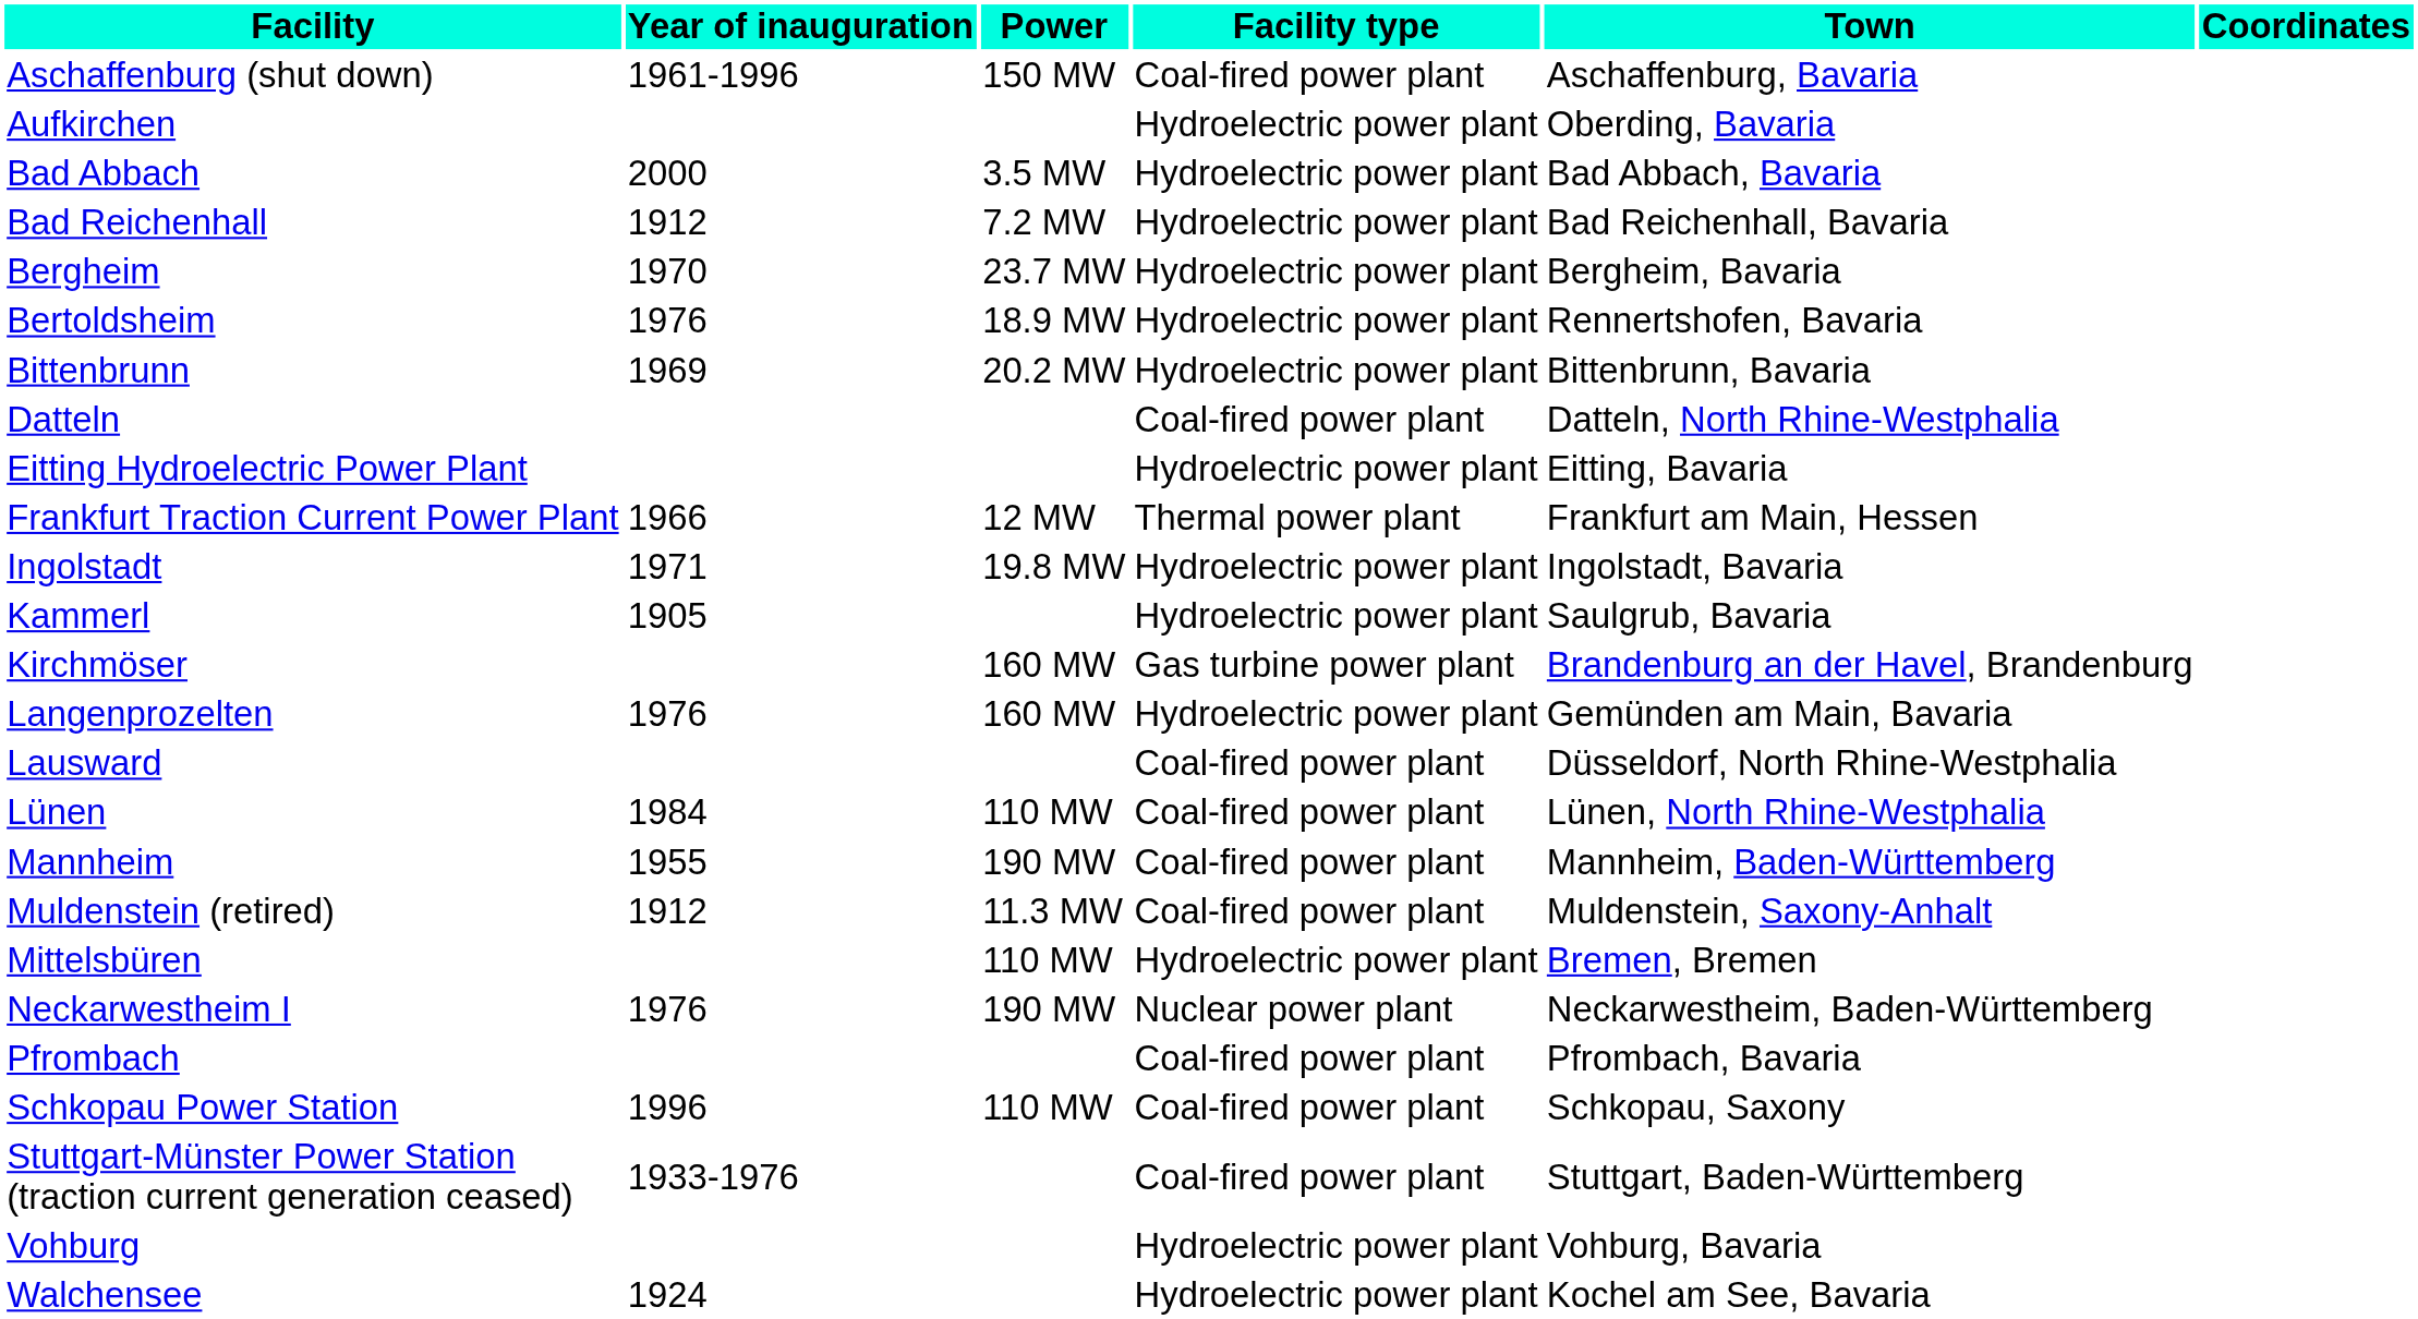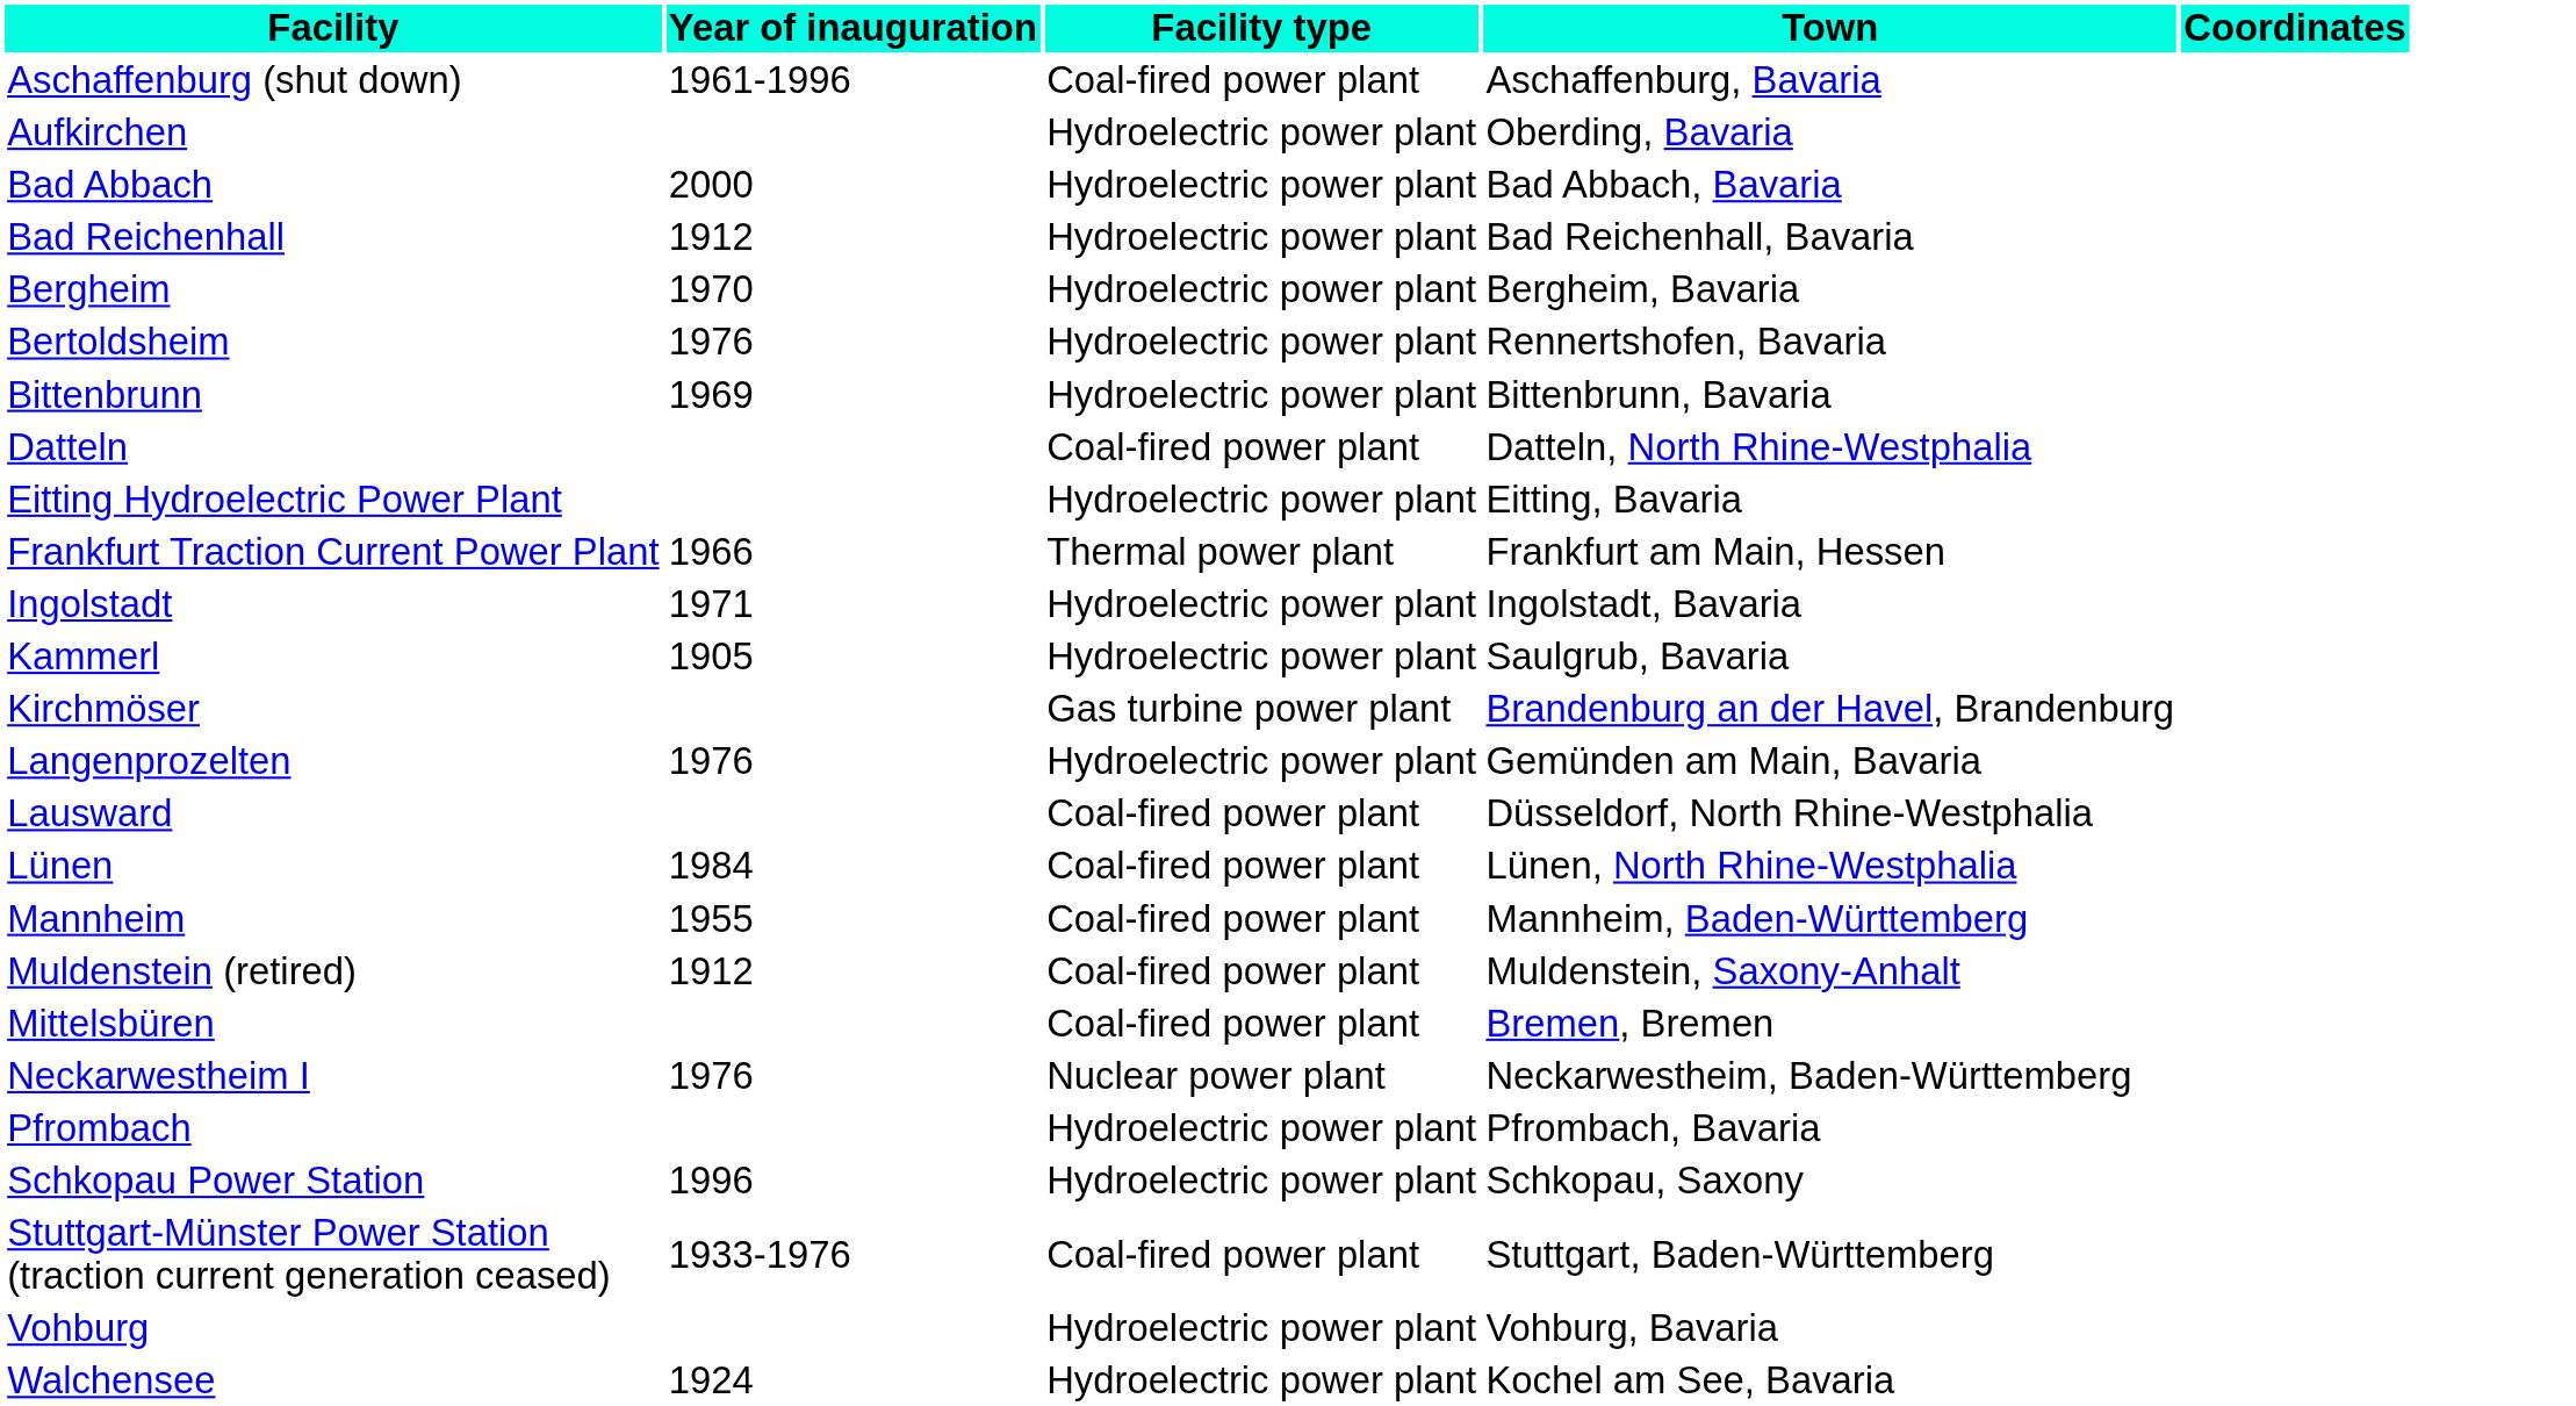 <table |wikitable sortable|>
 <tr bgcolor=|#dfdfdf|>
 <th>Facility</th>
 <th>Year of inauguration</th>
-<th>Power</th>
 <th>Facility type</th>
 <th>Town</th>
 <th>Coordinates</th>
 </tr>
 <tr>
 <td><a href='#'>Aschaffenburg</a> (shut down)</td>
 <td>1961-1996</td>
-<td>150 MW</td>
 <td>Coal-fired power plant</td>
 <td>Aschaffenburg, <a href='#'>Bavaria</a></td>
 <td></td>
 </tr>
 <tr>
 <td><a href='#'>Aufkirchen</a></td>
-<td></td>
 <td></td>
 <td>Hydroelectric power plant</td>
 <td>Oberding, <a href='#'>Bavaria</a></td>
 <td></td>
 </tr>
 <tr>
 <td><a href='#'>Bad Abbach</a></td>
 <td>2000</td>
-<td>3.5 MW</td>
 <td>Hydroelectric power plant</td>
 <td>Bad Abbach, <a href='#'>Bavaria</a></td>
 <td></td>
 </tr>
 <tr>
 <td><a href='#'>Bad Reichenhall</a></td>
 <td>1912</td>
-<td>7.2 MW</td>
 <td>Hydroelectric power plant</td>
 <td>Bad Reichenhall, Bavaria</td>
 <td></td>
 </tr>
 <tr>
 <td><a href='#'>Bergheim</a></td>
 <td>1970</td>
-<td>23.7 MW</td>
 <td>Hydroelectric power plant</td>
 <td>Bergheim, Bavaria</td>
 <td></td>
 </tr>
 <tr>
 <td><a href='#'>Bertoldsheim</a></td>
 <td>1976</td>
-<td>18.9 MW</td>
 <td>Hydroelectric power plant</td>
 <td>Rennertshofen, Bavaria</td>
 <td></td>
 </tr>
 <tr>
 <td><a href='#'>Bittenbrunn</a></td>
 <td>1969</td>
-<td>20.2 MW</td>
 <td>Hydroelectric power plant</td>
 <td>Bittenbrunn, Bavaria</td>
 <td></td>
 </tr>
 <tr>
 <td><a href='#'>Datteln</a></td>
-<td></td>
 <td></td>
 <td>Coal-fired power plant</td>
 <td>Datteln, <a href='#'>North Rhine-Westphalia</a></td>
 <td></td>
 </tr>
 <tr>
 <td><a href='#'>Eitting Hydroelectric Power Plant</a></td>
 <td></td>
-<td></td>
 <td>Hydroelectric power plant</td>
 <td>Eitting, Bavaria</td>
 <td></td>
 </tr>
 <tr>
 <td><a href='#'>Frankfurt Traction Current Power Plant</a></td>
 <td>1966</td>
-<td>12 MW</td>
 <td>Thermal power plant</td>
 <td>Frankfurt am Main, Hessen</td>
 <td></td>
 </tr>
 <tr>
 <td><a href='#'>Ingolstadt</a></td>
 <td>1971</td>
-<td>19.8 MW</td>
 <td>Hydroelectric power plant</td>
 <td>Ingolstadt, Bavaria</td>
 <td></td>
 </tr>
 <tr>
 <td><a href='#'>Kammerl</a></td>
 <td>1905</td>
-<td></td>
 <td>Hydroelectric power plant</td>
 <td>Saulgrub, Bavaria</td>
 <td></td>
 </tr>
 <tr>
 <td><a href='#'>Kirchmöser</a></td>
 <td></td>
-<td>160 MW</td>
 <td>Gas turbine power plant</td>
 <td><a href='#'>Brandenburg an der Havel</a>, Brandenburg</td>
 <td></td>
 </tr>
 <tr>
 <td><a href='#'>Langenprozelten</a></td>
 <td>1976</td>
-<td>160 MW</td>
 <td>Hydroelectric power plant</td>
 <td>Gemünden am Main, Bavaria</td>
 <td></td>
 </tr>
 <tr>
 <td><a href='#'>Lausward</a></td>
-<td></td>
 <td></td>
 <td>Coal-fired power plant</td>
 <td>Düsseldorf, North Rhine-Westphalia</td>
 <td></td>
 </tr>
 <tr>
 <td><a href='#'>Lünen</a></td>
 <td>1984</td>
-<td>110 MW</td>
 <td>Coal-fired power plant</td>
 <td>Lünen, <a href='#'>North Rhine-Westphalia</a></td>
 <td></td>
 </tr>
 <tr>
 <td><a href='#'>Mannheim</a></td>
 <td>1955</td>
-<td>190 MW</td>
 <td>Coal-fired power plant</td>
 <td>Mannheim, <a href='#'>Baden-Württemberg</a></td>
 <td></td>
 </tr>
 <tr>
 <td><a href='#'>Muldenstein</a> (retired)</td>
 <td>1912</td>
-<td>11.3 MW</td>
 <td>Coal-fired power plant</td>
 <td>Muldenstein, <a href='#'>Saxony-Anhalt</a></td>
 <td></td>
 </tr>
 <tr>
 <td><a href='#'>Mittelsbüren</a></td>
 <td></td>
-<td>110 MW</td>
-<td>Hydroelectric power plant</td>
+<td>Coal-fired power plant</td>
 <td><a href='#'>Bremen</a>, Bremen</td>
 <td></td>
 </tr>
 <tr>
 <td><a href='#'>Neckarwestheim I</a></td>
 <td>1976</td>
-<td>190 MW</td>
 <td>Nuclear power plant</td>
 <td>Neckarwestheim, Baden-Württemberg</td>
 <td></td>
 </tr>
 <tr>
 <td><a href='#'>Pfrombach</a></td>
 <td></td>
-<td></td>
-<td>Coal-fired power plant</td>
+<td>Hydroelectric power plant</td>
 <td>Pfrombach, Bavaria</td>
 <td></td>
 </tr>
 <tr>
 <td><a href='#'>Schkopau Power Station</a></td>
 <td>1996</td>
-<td>110 MW</td>
-<td>Coal-fired power plant</td>
+<td>Hydroelectric power plant</td>
 <td>Schkopau, Saxony</td>
 <td></td>
 </tr>
 <tr>
 <td><a href='#'>Stuttgart-Münster Power Station</a> <br> (traction current generation ceased)</td>
 <td>1933-1976</td>
-<td></td>
 <td>Coal-fired power plant</td>
 <td>Stuttgart, Baden-Württemberg</td>
 <td></td>
 </tr>
 <tr>
 <td><a href='#'>Vohburg</a></td>
-<td></td>
 <td></td>
 <td>Hydroelectric power plant</td>
 <td>Vohburg, Bavaria</td>
 <td></td>
 </tr>
 <tr>
 <td><a href='#'>Walchensee</a></td>
 <td>1924</td>
-<td></td>
 <td>Hydroelectric power plant</td>
 <td>Kochel am See, Bavaria</td>
 <td></td>
 </tr>
 </table>
